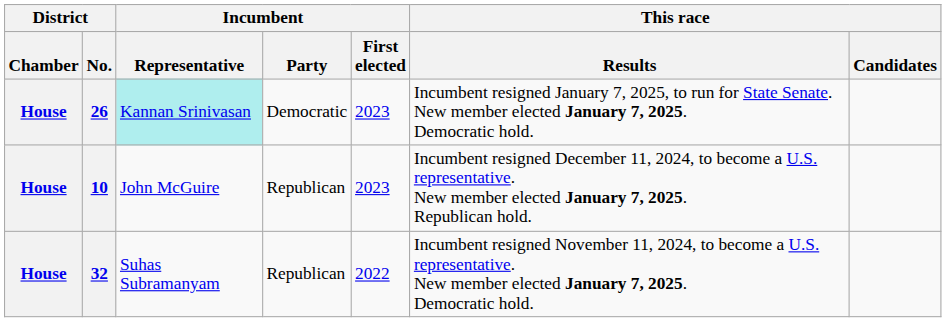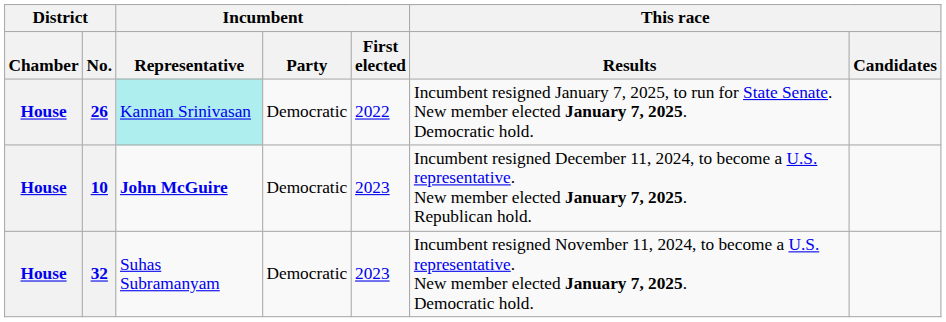 <table class="wikitable sortable">
 <tr valign=bottom>
 <th colspan="2">District</th>
 <th colspan="3">Incumbent</th>
 <th colspan="2">This race</th>
 </tr>
 <tr valign=bottom>
 <th>Chamber</th>
 <th>No.</th>
 <th>Representative</th>
 <th>Party</th>
 <th>First<br>elected</th>
 <th>Results</th>
 <th>Candidates</th>
 </tr>
 <tr>
 <th><a href='#'>House</a></th>
 <th><a href='#'>26</a></th>
 <td style="background: paleturquoise;"><a href='#'>Kannan Srinivasan</a></td>
 <td>Democratic</td>
-<td><a href='#'>2023</a></td>
+<td><a href='#'>2022</a></td>
 <td>Incumbent resigned January 7, 2025, to run for <a href='#'>State Senate</a>.<br>New member elected <strong>January 7, 2025</strong>.<br>Democratic hold.</td>
 <td nowrap></td>
 </tr>
 <tr>
 <th><a href='#'>House</a></th>
 <th><a href='#'>10</a></th>
-<td><a href='#'>John McGuire</a></td>
-<td>Republican</td>
+<td><strong><a href='#'>John McGuire</a></strong></td>
+<td>Democratic</td>
 <td><a href='#'>2023</a></td>
 <td>Incumbent resigned December 11, 2024, to become a <a href='#'>U.S. representative</a>.<br>New member elected <strong>January 7, 2025</strong>.<br>Republican hold.</td>
 <td nowrap></td>
 </tr>
 <tr>
 <th><a href='#'>House</a></th>
 <th><a href='#'>32</a></th>
 <td><a href='#'>Suhas Subramanyam</a></td>
-<td>Republican</td>
-<td><a href='#'>2022</a></td>
+<td>Democratic</td>
+<td><a href='#'>2023</a></td>
 <td>Incumbent resigned November 11, 2024, to become a <a href='#'>U.S. representative</a>.<br>New member elected <strong>January 7, 2025</strong>.<br>Democratic hold.</td>
 <td nowrap></td>
 </tr>
 </table>
